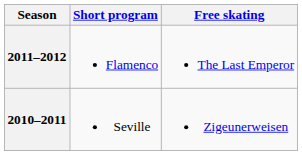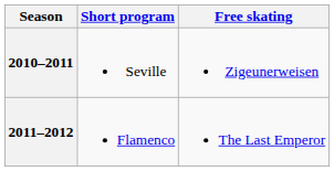 <table class="wikitable" style="text-align:center">
 <tr>
 <th>Season</th>
 <th><a href='#'>Short program</a></th>
 <th><a href='#'>Free skating</a></th>
 </tr>
 <tr>
+<th>2010–2011 <br> </th>
+<td><br><ul><li>Seville <br></li></ul></td>
+<td><br><ul><li><a href='#'>Zigeunerweisen</a> <br></li></ul></td>
+</tr>
+<tr>
 <th>2011–2012</th>
 <td><br><ul><li><a href='#'>Flamenco</a></li></ul></td>
 <td><br><ul><li><a href='#'>The Last Emperor</a> <br></li></ul></td>
 </tr>
-<tr>
-<th>2010–2011 <br> </th>
-<td><br><ul><li>Seville <br></li></ul></td>
-<td><br><ul><li><a href='#'>Zigeunerweisen</a> <br></li></ul></td>
-</tr>
 </table>
